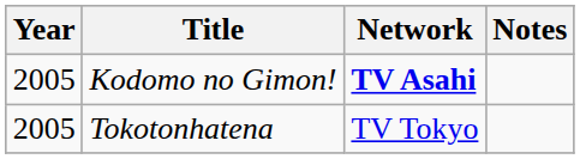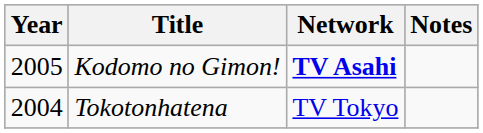 <table class="wikitable">
 <tr>
 <th>Year</th>
 <th>Title</th>
 <th>Network</th>
 <th>Notes</th>
 </tr>
 <tr>
 <td>2005</td>
 <td><em>Kodomo no Gimon!</em></td>
 <td><strong><a href='#'>TV Asahi</a></strong></td>
 <td></td>
 </tr>
 <tr>
-<td>2005</td>
+<td>2004</td>
 <td><em>Tokotonhatena</em></td>
 <td><a href='#'>TV Tokyo</a></td>
 <td></td>
 </tr>
 </table>
